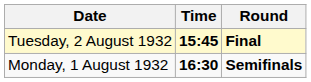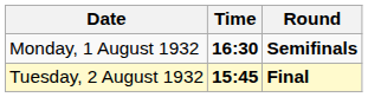 <table class="wikitable">
 <tr>
 <th>Date</th>
 <th>Time</th>
 <th>Round</th>
 </tr>
+<tr>
+<td>Monday, 1 August 1932</td>
+<td><strong>16:30</strong></td>
+<td><strong>Semifinals</strong></td>
+</tr>
 <tr style=background:lemonchiffon>
 <td>Tuesday, 2 August 1932</td>
 <td><strong>15:45</strong></td>
 <td><strong>Final</strong></td>
 </tr>
-<tr>
-<td>Monday, 1 August 1932</td>
-<td><strong>16:30</strong></td>
-<td><strong>Semifinals</strong></td>
-</tr>
 </table>
